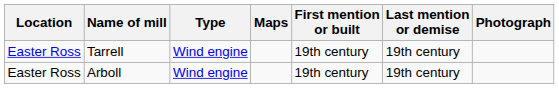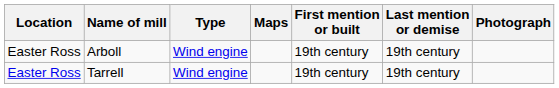 <table class="wikitable">
 <tr>
 <th>Location</th>
 <th>Name of mill</th>
 <th>Type</th>
 <th>Maps</th>
 <th>First mention<br>or built</th>
 <th>Last mention<br> or demise</th>
 <th>Photograph</th>
 </tr>
 <tr>
+<td>Easter Ross</td>
+<td>Arboll</td>
+<td><a href='#'>Wind engine</a></td>
+<td></td>
+<td>19th century</td>
+<td>19th century</td>
+<td></td>
+</tr>
+<tr>
 <td><a href='#'>Easter Ross</a></td>
 <td>Tarrell</td>
 <td><a href='#'>Wind engine</a></td>
 <td></td>
 <td>19th century</td>
 <td>19th century</td>
 <td></td>
 </tr>
-<tr>
-<td>Easter Ross</td>
-<td>Arboll</td>
-<td><a href='#'>Wind engine</a></td>
-<td></td>
-<td>19th century</td>
-<td>19th century</td>
-<td></td>
-</tr>
 </table>
